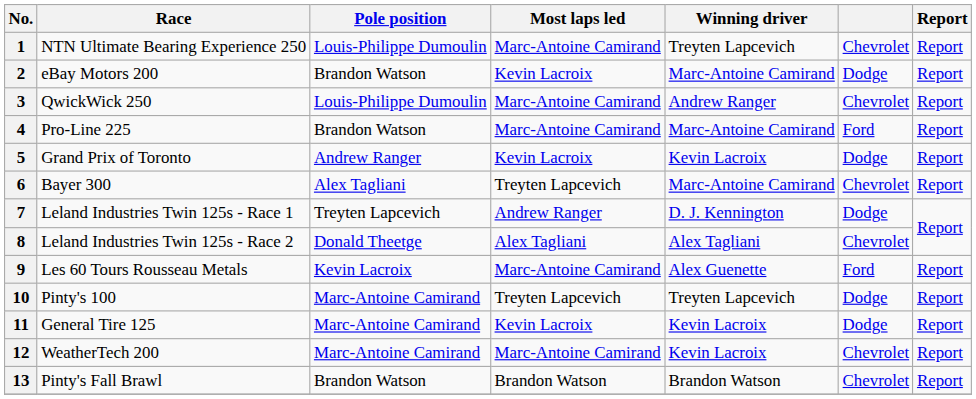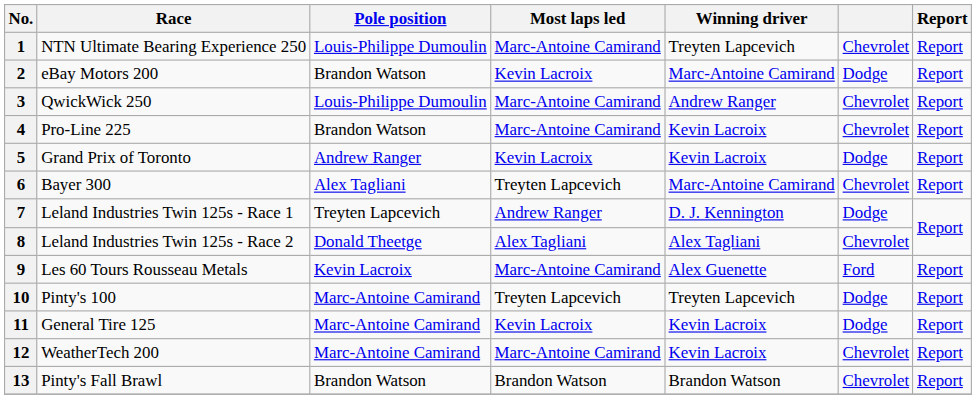 <table class="wikitable sortable" style="font-size:95%">
 <tr>
 <th>No.</th>
 <th>Race</th>
 <th><a href='#'>Pole position</a></th>
 <th>Most laps led</th>
 <th>Winning driver</th>
 <th></th>
 <th>Report</th>
 </tr>
 <tr>
 <th>1</th>
 <td>NTN Ultimate Bearing Experience 250</td>
 <td><a href='#'>Louis-Philippe Dumoulin</a></td>
 <td><a href='#'>Marc-Antoine Camirand</a></td>
 <td>Treyten Lapcevich</td>
 <td><a href='#'>Chevrolet</a></td>
 <td><a href='#'>Report</a></td>
 </tr>
 <tr>
 <th>2</th>
 <td>eBay Motors 200</td>
 <td>Brandon Watson</td>
 <td><a href='#'>Kevin Lacroix</a></td>
 <td><a href='#'>Marc-Antoine Camirand</a></td>
 <td><a href='#'>Dodge</a></td>
 <td><a href='#'>Report</a></td>
 </tr>
 <tr>
 <th>3</th>
 <td>QwickWick 250</td>
 <td><a href='#'>Louis-Philippe Dumoulin</a></td>
 <td><a href='#'>Marc-Antoine Camirand</a></td>
 <td><a href='#'>Andrew Ranger</a></td>
 <td><a href='#'>Chevrolet</a></td>
 <td><a href='#'>Report</a></td>
 </tr>
 <tr>
 <th>4</th>
 <td>Pro-Line 225</td>
 <td>Brandon Watson</td>
 <td><a href='#'>Marc-Antoine Camirand</a></td>
-<td><a href='#'>Marc-Antoine Camirand</a></td>
-<td><a href='#'>Ford</a></td>
+<td><a href='#'>Kevin Lacroix</a></td>
+<td><a href='#'>Chevrolet</a></td>
 <td><a href='#'>Report</a></td>
 </tr>
 <tr>
 <th>5</th>
 <td>Grand Prix of Toronto</td>
 <td><a href='#'>Andrew Ranger</a></td>
 <td><a href='#'>Kevin Lacroix</a></td>
 <td><a href='#'>Kevin Lacroix</a></td>
 <td><a href='#'>Dodge</a></td>
 <td><a href='#'>Report</a></td>
 </tr>
 <tr>
 <th>6</th>
 <td>Bayer 300</td>
 <td><a href='#'>Alex Tagliani</a></td>
 <td>Treyten Lapcevich</td>
 <td><a href='#'>Marc-Antoine Camirand</a></td>
 <td><a href='#'>Chevrolet</a></td>
 <td><a href='#'>Report</a></td>
 </tr>
 <tr>
 <th>7</th>
 <td>Leland Industries Twin 125s - Race 1</td>
 <td>Treyten Lapcevich</td>
 <td><a href='#'>Andrew Ranger</a></td>
 <td><a href='#'>D. J. Kennington</a></td>
 <td><a href='#'>Dodge</a></td>
 <td rowspan=2><a href='#'>Report</a></td>
 </tr>
 <tr>
 <th>8</th>
 <td>Leland Industries Twin 125s - Race 2</td>
 <td><a href='#'>Donald Theetge</a></td>
 <td><a href='#'>Alex Tagliani</a></td>
 <td><a href='#'>Alex Tagliani</a></td>
 <td><a href='#'>Chevrolet</a></td>
 </tr>
 <tr>
 <th>9</th>
 <td>Les 60 Tours Rousseau Metals</td>
 <td><a href='#'>Kevin Lacroix</a></td>
 <td><a href='#'>Marc-Antoine Camirand</a></td>
 <td><a href='#'>Alex Guenette</a></td>
 <td><a href='#'>Ford</a></td>
 <td><a href='#'>Report</a></td>
 </tr>
 <tr>
 <th>10</th>
 <td>Pinty's 100</td>
 <td><a href='#'>Marc-Antoine Camirand</a></td>
 <td>Treyten Lapcevich</td>
 <td>Treyten Lapcevich</td>
 <td><a href='#'>Dodge</a></td>
 <td><a href='#'>Report</a></td>
 </tr>
 <tr>
 <th>11</th>
 <td>General Tire 125</td>
 <td><a href='#'>Marc-Antoine Camirand</a></td>
 <td><a href='#'>Kevin Lacroix</a></td>
 <td><a href='#'>Kevin Lacroix</a></td>
 <td><a href='#'>Dodge</a></td>
 <td><a href='#'>Report</a></td>
 </tr>
 <tr>
 <th>12</th>
 <td>WeatherTech 200</td>
 <td><a href='#'>Marc-Antoine Camirand</a></td>
 <td><a href='#'>Marc-Antoine Camirand</a></td>
 <td><a href='#'>Kevin Lacroix</a></td>
 <td><a href='#'>Chevrolet</a></td>
 <td><a href='#'>Report</a></td>
 </tr>
 <tr>
 <th>13</th>
 <td>Pinty's Fall Brawl</td>
 <td>Brandon Watson</td>
 <td>Brandon Watson</td>
 <td>Brandon Watson</td>
 <td><a href='#'>Chevrolet</a></td>
 <td><a href='#'>Report</a></td>
 </tr>
 <tr>
 </tr>
 </table>
